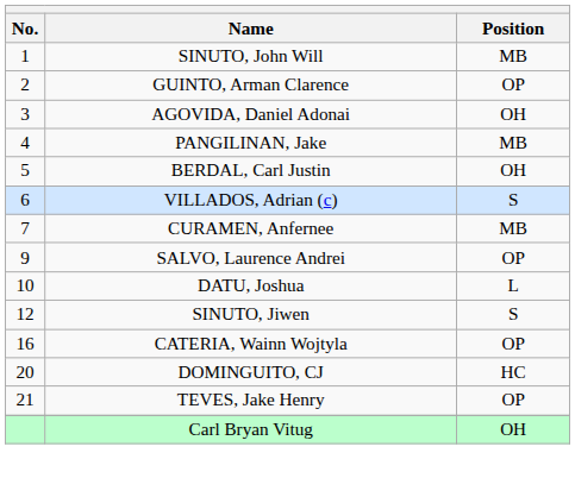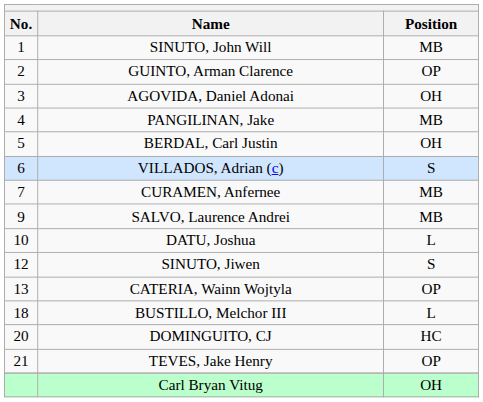 <table class="wikitable mw-collapsible mw-collapsed" style="text-align:center; width:500px; border:none">
 <tr>
 <th style="text-align:left" colspan="3"></th>
 </tr>
 <tr>
 <th style="width:7%">No.</th>
 <th>Name</th>
 <th style="width:20%">Position</th>
 </tr>
 <tr>
 <td>1</td>
 <td>SINUTO, John Will</td>
 <td>MB</td>
 </tr>
 <tr>
 <td>2</td>
 <td>GUINTO, Arman Clarence</td>
 <td>OP</td>
 </tr>
 <tr>
 <td>3</td>
 <td>AGOVIDA, Daniel Adonai</td>
 <td>OH</td>
 </tr>
 <tr>
 <td>4</td>
 <td>PANGILINAN, Jake</td>
 <td>MB</td>
 </tr>
 <tr>
 <td>5</td>
 <td>BERDAL, Carl Justin</td>
 <td>OH</td>
 </tr>
 <tr bgcolor=#D0E6FF>
 <td>6</td>
 <td>VILLADOS, Adrian  (<a href='#'>c</a>)</td>
 <td>S</td>
 </tr>
 <tr>
 <td>7</td>
 <td>CURAMEN, Anfernee</td>
 <td>MB</td>
 </tr>
 <tr>
 <td>9</td>
 <td>SALVO, Laurence Andrei</td>
-<td>OP</td>
+<td>MB</td>
 </tr>
 <tr>
 <td>10</td>
 <td>DATU, Joshua</td>
 <td>L</td>
 </tr>
 <tr>
 <td>12</td>
 <td>SINUTO, Jiwen</td>
 <td>S</td>
 </tr>
 <tr>
-<td>16</td>
+<td>13</td>
 <td>CATERIA, Wainn Wojtyla</td>
 <td>OP</td>
+</tr>
+<tr>
+<td>18</td>
+<td>BUSTILLO, Melchor III</td>
+<td>L</td>
 </tr>
 <tr>
 <td>20</td>
 <td>DOMINGUITO, CJ</td>
 <td>HC</td>
 </tr>
 <tr>
 <td>21</td>
 <td>TEVES, Jake Henry</td>
 <td>OP</td>
 </tr>
 <tr>
 </tr>
 <tr bgcolor=#BBFFCC>
 <td></td>
 <td>Carl Bryan Vitug</td>
 <td>OH</td>
 </tr>
 </table>
